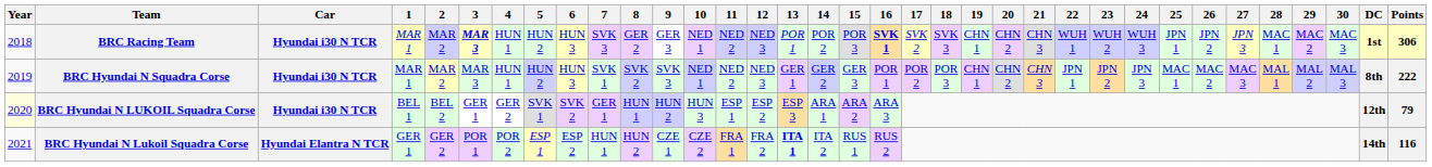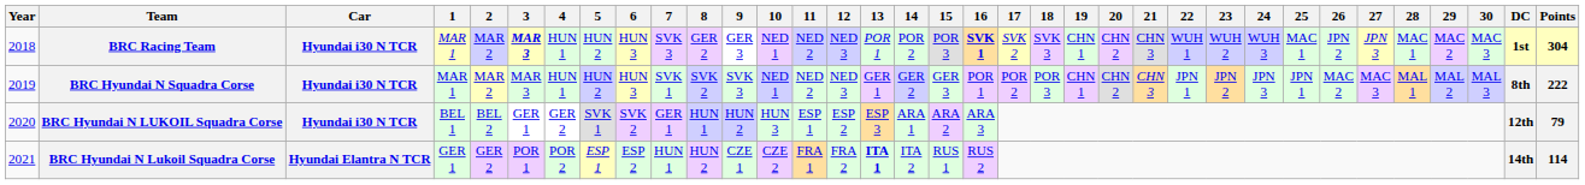 <table class="wikitable" style="text-align:center; font-size:85%">
 <tr>
 <th>Year</th>
 <th>Team</th>
 <th>Car</th>
 <th>1</th>
 <th>2</th>
 <th>3</th>
 <th>4</th>
 <th>5</th>
 <th>6</th>
 <th>7</th>
 <th>8</th>
 <th>9</th>
 <th>10</th>
 <th>11</th>
 <th>12</th>
 <th>13</th>
 <th>14</th>
 <th>15</th>
 <th>16</th>
 <th>17</th>
 <th>18</th>
 <th>19</th>
 <th>20</th>
 <th>21</th>
 <th>22</th>
 <th>23</th>
 <th>24</th>
 <th>25</th>
 <th>26</th>
 <th>27</th>
 <th>28</th>
 <th>29</th>
 <th>30</th>
 <th>DC</th>
 <th>Points</th>
 </tr>
 <tr>
 <td><a href='#'>2018</a></td>
 <th nowrap><a href='#'>BRC Racing Team</a></th>
 <th nowrap><a href='#'>Hyundai i30 N TCR</a></th>
 <td style="background:#FFFFBF;"><em><a href='#'>MAR<br>1</a></em><br></td>
 <td style="background:#CFCFFF;"><a href='#'>MAR<br>2</a><br></td>
 <td style="background:#FFFFBF;"><strong><em><a href='#'>MAR<br>3</a></em></strong><br></td>
 <td style="background:#DFFFDF;"><a href='#'>HUN<br>1</a><br></td>
 <td style="background:#DFFFDF;"><a href='#'>HUN<br>2</a><br></td>
 <td style="background:#FFFFBF;"><a href='#'>HUN<br>3</a><br></td>
 <td style="background:#EFCFFF;"><a href='#'>SVK<br>3</a><br></td>
 <td style="background:#EFCFFF;"><a href='#'>GER<br>2</a><br></td>
 <td style="background:#FFFFFF;"><a href='#'>GER<br>3</a><br></td>
 <td style="background:#EFCFFF;"><a href='#'>NED<br>1</a><br></td>
 <td style="background:#CFCFFF;"><a href='#'>NED<br>2</a><br></td>
 <td style="background:#CFCFFF;"><a href='#'>NED<br>3</a><br></td>
 <td style="background:#DFFFDF;"><em><a href='#'>POR<br>1</a></em><br></td>
 <td style="background:#DFFFDF;"><a href='#'>POR<br>2</a><br></td>
 <td style="background:#DFDFDF;"><a href='#'>POR<br>3</a><br></td>
 <td style="background:#FFDF9F;"><strong><a href='#'>SVK<br>1</a></strong><br></td>
 <td style="background:#FFFFBF;"><em><a href='#'>SVK<br>2</a></em><br></td>
 <td style="background:#EFCFFF;"><a href='#'>SVK<br>3</a><br></td>
 <td style="background:#DFFFDF;"><a href='#'>CHN<br>1</a><br></td>
 <td style="background:#EFCFFF;"><a href='#'>CHN<br>2</a><br></td>
 <td style="background:#DFDFDF;"><a href='#'>CHN<br>3</a><br></td>
 <td style="background:#CFCFFF;"><a href='#'>WUH<br>1</a><br></td>
 <td style="background:#CFCFFF;"><a href='#'>WUH<br>2</a><br></td>
 <td style="background:#CFCFFF;"><a href='#'>WUH<br>3</a><br></td>
-<td style="background:#DFFFDF;"><a href='#'>JPN<br>1</a><br></td>
+<td style="background:#DFFFDF;"><a href='#'>MAC<br>1</a><br></td>
 <td style="background:#DFFFDF;"><a href='#'>JPN<br>2</a><br></td>
 <td style="background:#FFFFBF;"><em><a href='#'>JPN<br>3</a></em><br></td>
 <td style="background:#DFFFDF;"><a href='#'>MAC<br>1</a><br></td>
 <td style="background:#EFCFFF;"><a href='#'>MAC<br>2</a><br></td>
 <td style="background:#DFFFDF;"><a href='#'>MAC<br>3</a><br></td>
 <th style="background:#FFFFBF;">1st</th>
-<th style="background:#FFFFBF;">306</th>
+<th style="background:#FFFFBF;">304</th>
 </tr>
 <tr>
 <td><a href='#'>2019</a></td>
 <th nowrap><a href='#'>BRC Hyundai N Squadra Corse</a></th>
 <th nowrap><a href='#'>Hyundai i30 N TCR</a></th>
 <td style="background:#DFFFDF;"><a href='#'>MAR<br>1</a><br></td>
 <td style="background:#FFFFBF;"><a href='#'>MAR<br>2</a><br></td>
 <td style="background:#DFFFDF;"><a href='#'>MAR<br>3</a><br></td>
 <td style="background:#DFFFDF;"><a href='#'>HUN<br>1</a><br></td>
 <td style="background:#CFCFFF;"><a href='#'>HUN<br>2</a><br></td>
 <td style="background:#FFFFBF;"><a href='#'>HUN<br>3</a><br></td>
 <td style="background:#DFFFDF;"><a href='#'>SVK<br>1</a><br></td>
 <td style="background:#CFCFFF;"><a href='#'>SVK<br>2</a><br></td>
 <td style="background:#DFFFDF;"><a href='#'>SVK<br>3</a><br></td>
 <td style="background:#CFCFFF;"><a href='#'>NED<br>1</a><br></td>
 <td style="background:#DFFFDF;"><a href='#'>NED<br>2</a><br></td>
 <td style="background:#DFFFDF;"><a href='#'>NED<br>3</a><br></td>
 <td style="background:#EFCFFF;"><a href='#'>GER<br>1</a><br></td>
 <td style="background:#CFCFFF;"><a href='#'>GER<br>2</a><br></td>
 <td style="background:#DFFFDF;"><a href='#'>GER<br>3</a><br></td>
 <td style="background:#EFCFFF;"><a href='#'>POR<br>1</a><br></td>
 <td style="background:#EFCFFF;"><a href='#'>POR<br>2</a><br></td>
 <td style="background:#DFFFDF;"><a href='#'>POR<br>3</a><br></td>
 <td style="background:#EFCFFF;"><a href='#'>CHN<br>1</a><br></td>
 <td style="background:#DFDFDF;"><a href='#'>CHN<br>2</a><br></td>
 <td style="background:#FFDF9F;"><em><a href='#'>CHN<br>3</a></em><br></td>
 <td style="background:#DFFFDF;"><a href='#'>JPN<br>1</a><br></td>
 <td style="background:#FFDF9F;"><a href='#'>JPN<br>2</a><br></td>
 <td style="background:#DFFFDF;"><a href='#'>JPN<br>3</a><br></td>
-<td style="background:#DFFFDF;"><a href='#'>MAC<br>1</a><br></td>
+<td style="background:#DFFFDF;"><a href='#'>JPN<br>1</a><br></td>
 <td style="background:#DFFFDF;"><a href='#'>MAC<br>2</a><br></td>
 <td style="background:#EFCFFF;"><a href='#'>MAC<br>3</a><br></td>
 <td style="background:#FFDF9F;"><a href='#'>MAL<br>1</a><br></td>
 <td style="background:#CFCFFF;"><a href='#'>MAL<br>2</a><br></td>
 <td style="background:#CFCFFF;"><a href='#'>MAL<br>3</a><br></td>
 <th>8th</th>
 <th>222</th>
 </tr>
 <tr>
-<td style="background: lightyellow;"><a href='#'>2020</a></td>
+<td><a href='#'>2020</a></td>
 <th nowrap><a href='#'>BRC Hyundai N LUKOIL Squadra Corse</a></th>
 <th nowrap><a href='#'>Hyundai i30 N TCR</a></th>
 <td style="background:#DFFFDF;"><a href='#'>BEL<br>1</a><br></td>
 <td style="background:#DFFFDF;"><a href='#'>BEL<br>2</a><br></td>
 <td style="background:#FFFFFF;"><a href='#'>GER<br>1</a><br></td>
 <td style="background:#FFFFFF;"><a href='#'>GER<br>2</a><br></td>
 <td style="background:#DFDFDF;"><a href='#'>SVK<br>1</a><br></td>
 <td style="background:#EFCFFF;"><a href='#'>SVK<br>2</a><br></td>
 <td style="background:#EFCFFF;"><a href='#'>GER<br>1</a><br></td>
 <td style="background:#CFCFFF;"><a href='#'>HUN<br>1</a><br></td>
 <td style="background:#CFCFFF;"><a href='#'>HUN<br>2</a><br></td>
 <td style="background:#DFFFDF;"><a href='#'>HUN<br>3</a><br></td>
 <td style="background:#DFFFDF;"><a href='#'>ESP<br>1</a><br></td>
 <td style="background:#DFFFDF;"><a href='#'>ESP<br>2</a><br></td>
 <td style="background:#FFDF9F;"><a href='#'>ESP<br>3</a><br></td>
 <td style="background:#DFFFDF;"><a href='#'>ARA<br>1</a><br></td>
 <td style="background:#EFCFFF;"><a href='#'>ARA<br>2</a><br></td>
 <td style="background:#DFFFDF;"><a href='#'>ARA<br>3</a><br></td>
 <td colspan=14></td>
 <th>12th</th>
 <th>79</th>
 </tr>
 <tr>
 <td><a href='#'>2021</a></td>
 <th nowrap><a href='#'>BRC Hyundai N Lukoil Squadra Corse</a></th>
 <th nowrap><a href='#'>Hyundai Elantra N TCR</a></th>
 <td style="background:#DFFFDF;"><a href='#'>GER<br>1</a><br></td>
 <td style="background:#EFCFFF;"><a href='#'>GER<br>2</a><br></td>
 <td style="background:#EFCFFF;"><a href='#'>POR<br>1</a><br></td>
 <td style="background:#DFFFDF;"><a href='#'>POR<br>2</a><br></td>
 <td style="background:#FFFFBF;"><em><a href='#'>ESP<br>1</a></em><br></td>
 <td style="background:#DFFFDF;"><a href='#'>ESP<br>2</a><br></td>
 <td style="background:#DFFFDF;"><a href='#'>HUN<br>1</a><br></td>
 <td style="background:#EFCFFF;"><a href='#'>HUN<br>2</a><br></td>
 <td style="background:#DFFFDF;"><a href='#'>CZE<br>1</a><br></td>
 <td style="background:#EFCFFF;"><a href='#'>CZE<br>2</a><br></td>
 <td style="background:#FFDF9F;"><a href='#'>FRA<br>1</a><br></td>
 <td style="background:#DFFFDF;"><a href='#'>FRA<br>2</a><br></td>
 <td style="background:#DFFFDF;"><strong><a href='#'>ITA<br>1</a><br></strong></td>
 <td style="background:#DFFFDF;"><a href='#'>ITA<br>2</a><br></td>
 <td style="background:#DFFFDF;"><a href='#'>RUS<br>1</a><br></td>
 <td style="background:#EFCFFF;"><a href='#'>RUS<br>2</a><br></td>
 <td colspan=14></td>
 <th>14th</th>
-<th>116</th>
+<th>114</th>
 </tr>
 </table>
